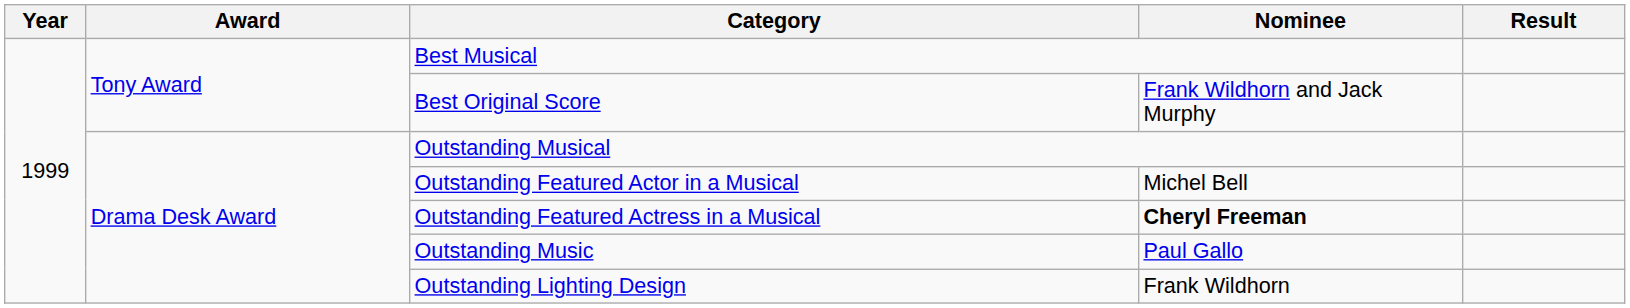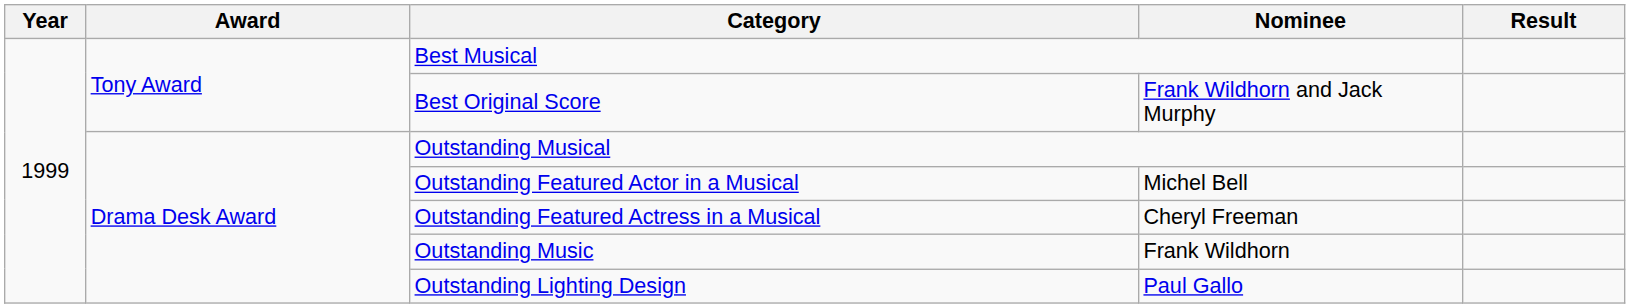 <table class="wikitable" width="95%">
 <tr>
 <th width="5%">Year</th>
 <th width="20%">Award</th>
 <th width="45%">Category</th>
 <th width="20%">Nominee</th>
 <th width="10%">Result</th>
 </tr>
 <tr>
 <td rowspan="7" align="center">1999</td>
 <td rowspan="2"><a href='#'>Tony Award</a></td>
 <td colspan="2"><a href='#'>Best Musical</a></td>
 <td></td>
 </tr>
 <tr>
 <td><a href='#'>Best Original Score</a></td>
 <td><a href='#'>Frank Wildhorn</a> and Jack Murphy</td>
 <td></td>
 </tr>
 <tr>
 <td rowspan="5"><a href='#'>Drama Desk Award</a></td>
 <td colspan="2"><a href='#'>Outstanding Musical</a></td>
 <td></td>
 </tr>
 <tr>
 <td><a href='#'>Outstanding Featured Actor in a Musical</a></td>
 <td>Michel Bell</td>
 <td></td>
 </tr>
 <tr>
 <td><a href='#'>Outstanding Featured Actress in a Musical</a></td>
-<td><strong>Cheryl Freeman</strong></td>
+<td>Cheryl Freeman</td>
 <td></td>
 </tr>
 <tr>
 <td><a href='#'>Outstanding Music</a></td>
-<td><a href='#'>Paul Gallo</a></td>
+<td>Frank Wildhorn</td>
 <td></td>
 </tr>
 <tr>
 <td><a href='#'>Outstanding Lighting Design</a></td>
-<td>Frank Wildhorn</td>
+<td><a href='#'>Paul Gallo</a></td>
 <td></td>
 </tr>
 </table>
